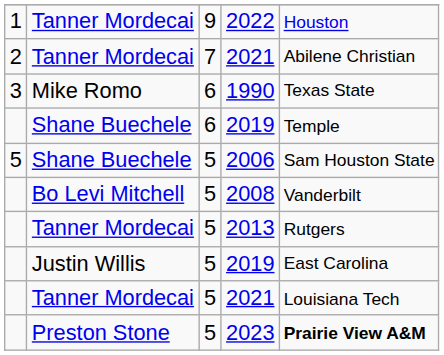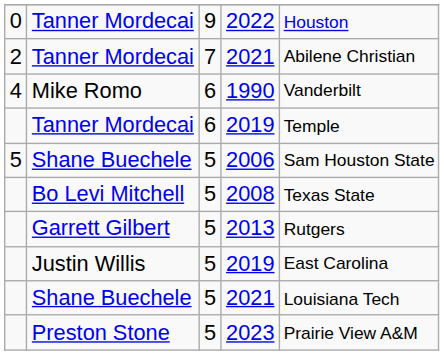 <table class="wikitable">
 <tr>
 </tr>
 <tr>
-<td>1</td>
+<td>0</td>
 <td><a href='#'>Tanner Mordecai</a></td>
 <td>9</td>
 <td><a href='#'>2022</a></td>
 <td style="font-size:80%;"><a href='#'>Houston</a></td>
 </tr>
 <tr>
 <td>2</td>
 <td><a href='#'>Tanner Mordecai</a></td>
 <td>7</td>
 <td><a href='#'>2021</a></td>
 <td style="font-size:80%;">Abilene Christian</td>
 </tr>
 <tr>
-<td>3</td>
+<td>4</td>
 <td>Mike Romo</td>
 <td>6</td>
 <td><a href='#'>1990</a></td>
-<td style="font-size:80%;">Texas State</td>
+<td style="font-size:80%;">Vanderbilt</td>
 </tr>
 <tr>
 <td></td>
-<td><a href='#'>Shane Buechele</a></td>
+<td><a href='#'>Tanner Mordecai</a></td>
 <td>6</td>
 <td><a href='#'>2019</a></td>
 <td style="font-size:80%;">Temple</td>
 </tr>
 <tr>
 <td>5</td>
 <td><a href='#'>Shane Buechele</a></td>
 <td>5</td>
 <td><a href='#'>2006</a></td>
 <td style="font-size:80%;">Sam Houston State</td>
 </tr>
 <tr>
 <td></td>
 <td><a href='#'>Bo Levi Mitchell</a></td>
 <td>5</td>
 <td><a href='#'>2008</a></td>
-<td style="font-size:80%;">Vanderbilt</td>
+<td style="font-size:80%;">Texas State</td>
 </tr>
 <tr>
 <td></td>
-<td><a href='#'>Tanner Mordecai</a></td>
+<td><a href='#'>Garrett Gilbert</a></td>
 <td>5</td>
 <td><a href='#'>2013</a></td>
 <td style="font-size:80%;">Rutgers</td>
 </tr>
 <tr>
 <td></td>
 <td>Justin Willis</td>
 <td>5</td>
 <td><a href='#'>2019</a></td>
 <td style="font-size:80%;">East Carolina</td>
 </tr>
 <tr>
 <td></td>
-<td><a href='#'>Tanner Mordecai</a></td>
+<td><a href='#'>Shane Buechele</a></td>
 <td>5</td>
 <td><a href='#'>2021</a></td>
 <td style="font-size:80%;">Louisiana Tech</td>
 </tr>
 <tr>
 <td></td>
 <td><a href='#'>Preston Stone</a></td>
 <td>5</td>
 <td><a href='#'>2023</a></td>
-<td style="font-size:80%;"><strong>Prairie View A&M</strong></td>
+<td style="font-size:80%;">Prairie View A&M</td>
 </tr>
 </table>
